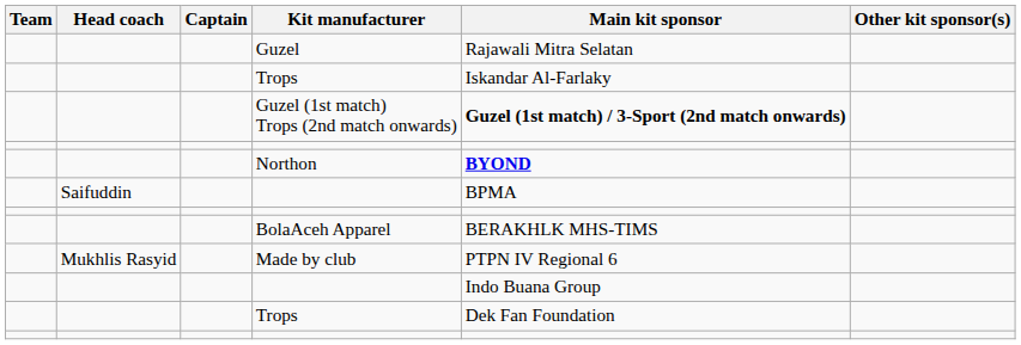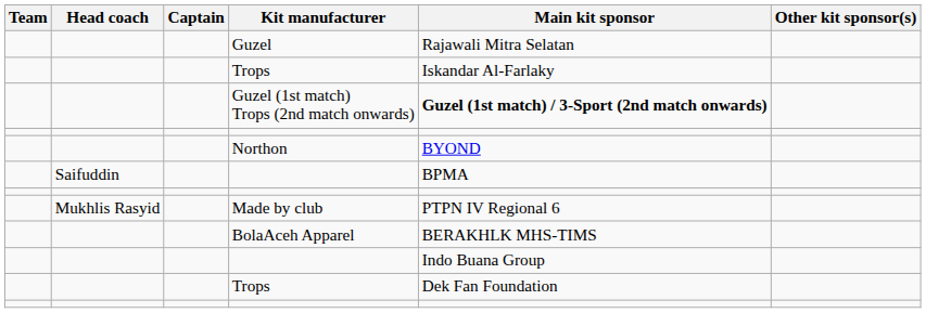 <table class="wikitable">
 <tr>
 <th>Team</th>
 <th>Head coach</th>
 <th>Captain</th>
 <th class="nowrap">Kit manufacturer</th>
 <th>Main kit sponsor</th>
 <th>Other kit sponsor(s)</th>
 </tr>
 <tr>
 <td></td>
 <td></td>
 <td></td>
 <td> Guzel</td>
 <td>Rajawali Mitra Selatan</td>
 <td></td>
 </tr>
 <tr>
 <td></td>
 <td></td>
 <td></td>
 <td> Trops</td>
 <td>Iskandar Al-Farlaky</td>
 <td></td>
 </tr>
 <tr>
 <td></td>
 <td></td>
 <td></td>
 <td> Guzel (1st match)<br> Trops (2nd match onwards)</td>
 <td><strong>Guzel (1st match) / 3-Sport (2nd match onwards)</strong></td>
 <td></td>
 </tr>
 <tr>
 <td></td>
 <td></td>
 <td></td>
 <td></td>
 <td></td>
 <td></td>
 </tr>
 <tr>
 <td></td>
 <td></td>
 <td></td>
 <td> Northon</td>
-<td><strong><a href='#'>BYOND</a></strong></td>
+<td><a href='#'>BYOND</a></td>
 <td></td>
 </tr>
 <tr>
 <td></td>
 <td> Saifuddin</td>
 <td></td>
 <td></td>
 <td>BPMA</td>
 <td></td>
 </tr>
 <tr>
 <td></td>
 <td></td>
 <td></td>
 <td></td>
 <td></td>
 <td></td>
 </tr>
 <tr>
 <td></td>
+<td> Mukhlis Rasyid</td>
+<td></td>
+<td> Made by club</td>
+<td>PTPN IV Regional 6</td>
+<td></td>
+</tr>
+<tr>
+<td></td>
 <td></td>
 <td></td>
 <td> BolaAceh Apparel</td>
 <td>BERAKHLK MHS-TIMS</td>
-<td></td>
-</tr>
-<tr>
-<td></td>
-<td> Mukhlis Rasyid</td>
-<td></td>
-<td> Made by club</td>
-<td>PTPN IV Regional 6</td>
 <td></td>
 </tr>
 <tr>
 <td></td>
 <td></td>
 <td></td>
 <td></td>
 <td>Indo Buana Group</td>
 <td></td>
 </tr>
 <tr>
 <td></td>
 <td></td>
 <td></td>
 <td> Trops</td>
 <td>Dek Fan Foundation</td>
 <td></td>
 </tr>
 <tr>
 <td></td>
 <td></td>
 <td></td>
 <td></td>
 <td></td>
 <td></td>
 </tr>
 </table>
